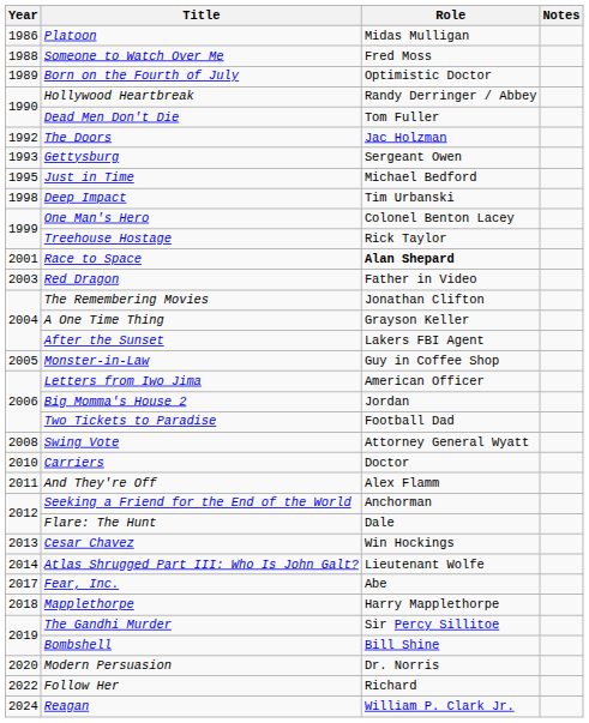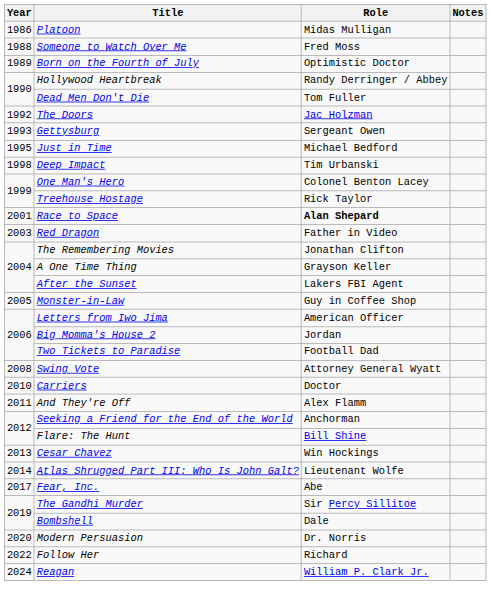 <table class="wikitable sortable">
 <tr>
 <th>Year</th>
 <th>Title</th>
 <th>Role</th>
 <th class="unsortable">Notes</th>
 </tr>
 <tr>
 <td>1986</td>
 <td><em><a href='#'>Platoon</a></em></td>
 <td>Midas Mulligan</td>
 <td></td>
 </tr>
 <tr>
 <td>1988</td>
 <td><em><a href='#'>Someone to Watch Over Me</a></em></td>
 <td>Fred Moss</td>
 <td></td>
 </tr>
 <tr>
 <td>1989</td>
 <td><em><a href='#'>Born on the Fourth of July</a></em></td>
 <td>Optimistic Doctor</td>
 <td></td>
 </tr>
 <tr>
 <td rowspan="2">1990</td>
 <td><em>Hollywood Heartbreak</em></td>
 <td>Randy Derringer / Abbey</td>
 <td></td>
 </tr>
 <tr>
 <td><em><a href='#'>Dead Men Don't Die</a></em></td>
 <td>Tom Fuller</td>
 <td></td>
 </tr>
 <tr>
 <td>1992</td>
 <td><em><a href='#'>The Doors</a></em></td>
 <td><a href='#'>Jac Holzman</a></td>
 <td></td>
 </tr>
 <tr>
 <td>1993</td>
 <td><em><a href='#'>Gettysburg</a></em></td>
 <td>Sergeant Owen</td>
 <td></td>
 </tr>
 <tr>
 <td>1995</td>
 <td><em><a href='#'>Just in Time</a></em></td>
 <td>Michael Bedford</td>
 <td></td>
 </tr>
 <tr>
 <td>1998</td>
 <td><em><a href='#'>Deep Impact</a></em></td>
 <td>Tim Urbanski</td>
 <td></td>
 </tr>
 <tr>
 <td rowspan="2">1999</td>
 <td><em><a href='#'>One Man's Hero</a></em></td>
 <td>Colonel Benton Lacey</td>
 <td></td>
 </tr>
 <tr>
 <td><em><a href='#'>Treehouse Hostage</a></em></td>
 <td>Rick Taylor</td>
 <td></td>
 </tr>
 <tr>
 <td>2001</td>
 <td><em><a href='#'>Race to Space</a></em></td>
 <td><strong>Alan Shepard</strong></td>
 <td></td>
 </tr>
 <tr>
 <td>2003</td>
 <td><em><a href='#'>Red Dragon</a></em></td>
 <td>Father in Video</td>
 <td></td>
 </tr>
 <tr>
 <td rowspan="3">2004</td>
 <td><em>The Remembering Movies</em></td>
 <td>Jonathan Clifton</td>
 <td></td>
 </tr>
 <tr>
 <td><em>A One Time Thing</em></td>
 <td>Grayson Keller</td>
 <td></td>
 </tr>
 <tr>
 <td><em><a href='#'>After the Sunset</a></em></td>
 <td>Lakers FBI Agent</td>
 <td></td>
 </tr>
 <tr>
 <td>2005</td>
 <td><em><a href='#'>Monster-in-Law</a></em></td>
 <td>Guy in Coffee Shop</td>
 <td></td>
 </tr>
 <tr>
 <td rowspan="3">2006</td>
 <td><em><a href='#'>Letters from Iwo Jima</a></em></td>
 <td>American Officer</td>
 <td></td>
 </tr>
 <tr>
 <td><em><a href='#'>Big Momma's House 2</a></em></td>
 <td>Jordan</td>
 <td></td>
 </tr>
 <tr>
 <td><em><a href='#'>Two Tickets to Paradise</a></em></td>
 <td>Football Dad</td>
 <td></td>
 </tr>
 <tr>
 <td>2008</td>
 <td><em><a href='#'>Swing Vote</a></em></td>
 <td>Attorney General Wyatt</td>
 <td></td>
 </tr>
 <tr>
 <td>2010</td>
 <td><em><a href='#'>Carriers</a></em></td>
 <td>Doctor</td>
 <td></td>
 </tr>
 <tr>
 <td>2011</td>
 <td><em>And They're Off</em></td>
 <td>Alex Flamm</td>
 <td></td>
 </tr>
 <tr>
 <td rowspan="2">2012</td>
 <td><em><a href='#'>Seeking a Friend for the End of the World</a></em></td>
 <td>Anchorman</td>
 <td></td>
 </tr>
 <tr>
 <td><em>Flare: The Hunt</em></td>
-<td>Dale</td>
+<td><a href='#'>Bill Shine</a></td>
 <td></td>
 </tr>
 <tr>
 <td>2013</td>
 <td><em><a href='#'>Cesar Chavez</a></em></td>
 <td>Win Hockings</td>
 <td></td>
 </tr>
 <tr>
 <td>2014</td>
 <td><em><a href='#'>Atlas Shrugged Part III: Who Is John Galt?</a></em></td>
 <td>Lieutenant Wolfe</td>
 <td></td>
 </tr>
 <tr>
 <td>2017</td>
 <td><em><a href='#'>Fear, Inc.</a></em></td>
 <td>Abe</td>
 <td></td>
 </tr>
 <tr>
-<td>2018</td>
-<td><em><a href='#'>Mapplethorpe</a></em></td>
-<td>Harry Mapplethorpe</td>
-<td></td>
-</tr>
-<tr>
 <td rowspan="2">2019</td>
 <td><em><a href='#'>The Gandhi Murder</a></em></td>
 <td>Sir <a href='#'>Percy Sillitoe</a></td>
 <td></td>
 </tr>
 <tr>
 <td><em><a href='#'>Bombshell</a></em></td>
-<td><a href='#'>Bill Shine</a></td>
+<td>Dale</td>
 <td></td>
 </tr>
 <tr>
 <td>2020</td>
 <td><em>Modern Persuasion</em></td>
 <td>Dr. Norris</td>
 <td></td>
 </tr>
 <tr>
 <td>2022</td>
 <td><em>Follow Her</em></td>
 <td>Richard</td>
 <td></td>
 </tr>
 <tr>
 <td>2024</td>
 <td><em><a href='#'>Reagan</a></em></td>
 <td><a href='#'>William P. Clark Jr.</a></td>
 <td></td>
 </tr>
 </table>
